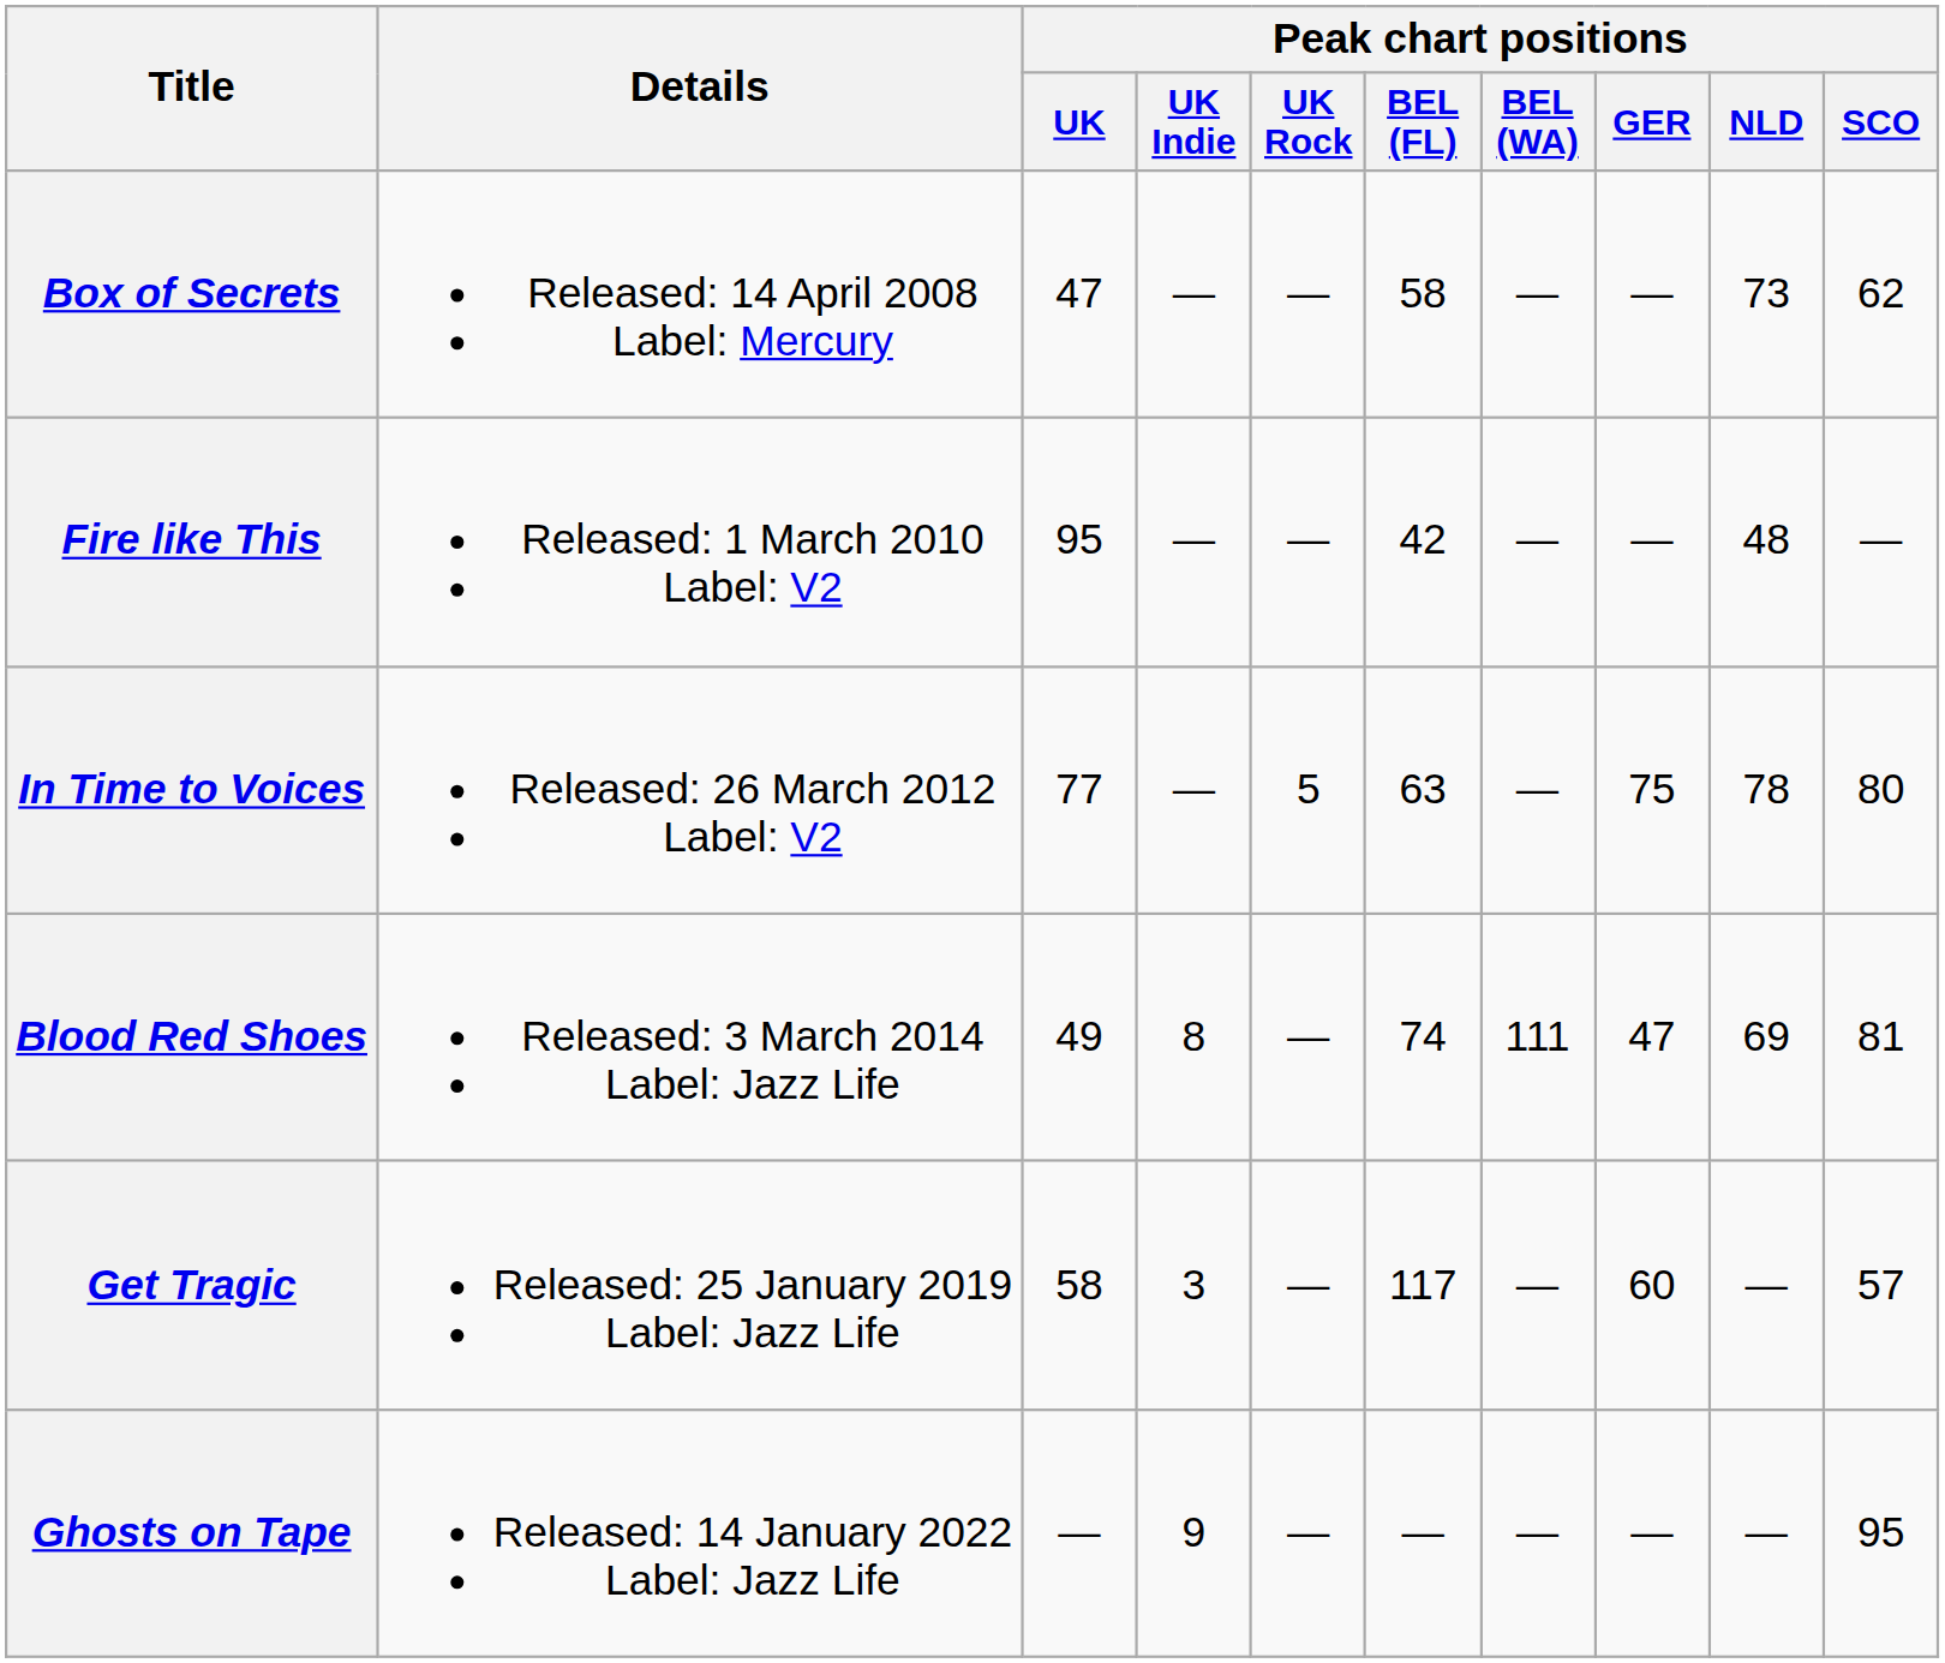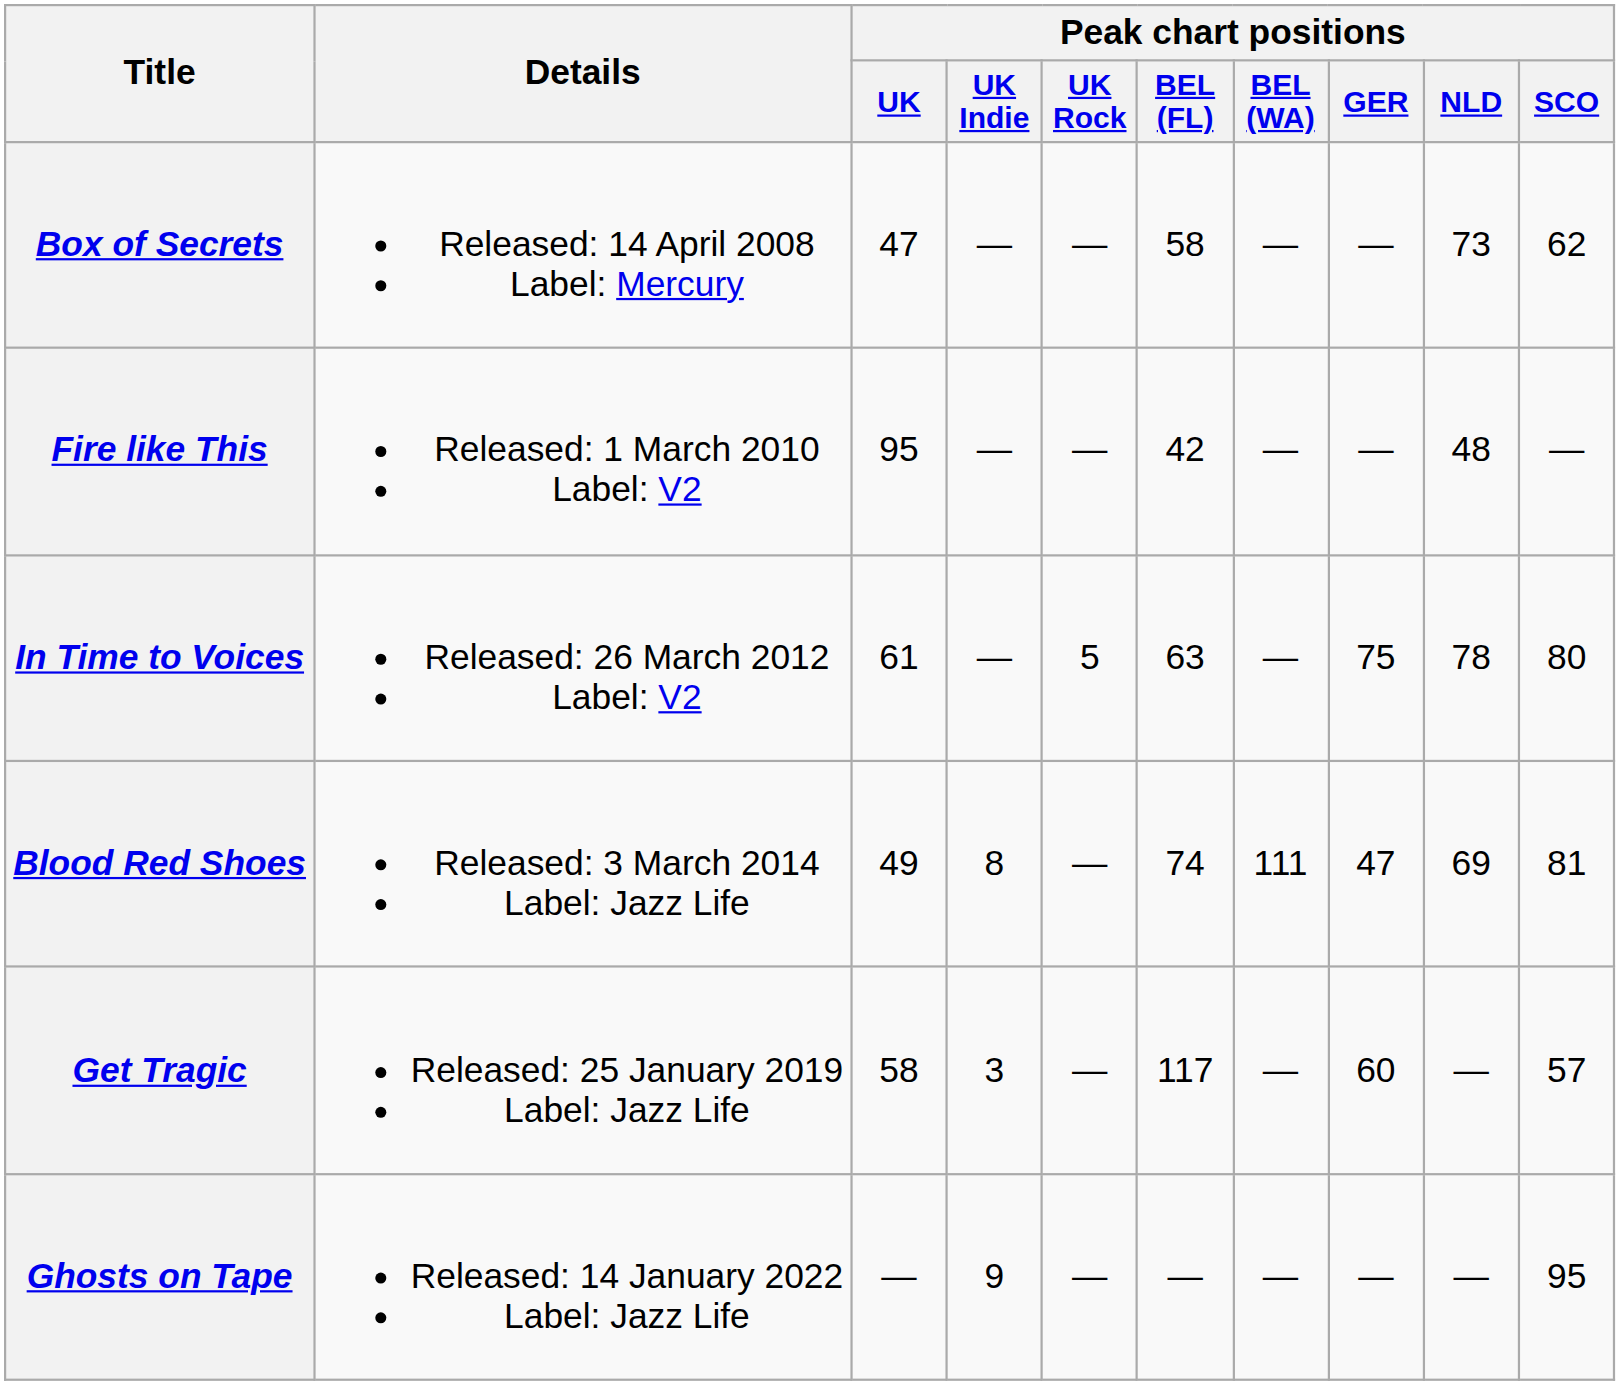 <table class="wikitable plainrowheaders" style="text-align:center;">
 <tr>
 <th scope="col" rowspan="2">Title</th>
 <th scope="col" rowspan="2">Details</th>
 <th scope="col" colspan="8">Peak chart positions</th>
 </tr>
 <tr>
 <th scope="col" style="width:2.7em;font-size:85%;"><a href='#'>UK</a><br></th>
 <th scope="col" style="width:2.7em;font-size:85%;"><a href='#'>UK<br>Indie</a><br></th>
 <th scope="col" style="width:2.7em;font-size:85%;"><a href='#'>UK<br>Rock</a><br></th>
 <th scope="col" style="width:2.7em;font-size:85%;"><a href='#'>BEL<br>(FL)</a><br></th>
 <th scope="col" style="width:2.7em;font-size:85%;"><a href='#'>BEL<br>(WA)</a><br></th>
 <th scope="col" style="width:2.7em;font-size:85%;"><a href='#'>GER</a><br></th>
 <th scope="col" style="width:2.7em;font-size:85%;"><a href='#'>NLD</a><br></th>
 <th scope="col" style="width:2.7em;font-size:85%;"><a href='#'>SCO</a><br></th>
 </tr>
 <tr>
 <th scope="row"><em><a href='#'>Box of Secrets</a></em></th>
 <td><br><ul><li>Released: 14 April 2008</li><li>Label: <a href='#'>Mercury</a></li></ul></td>
 <td>47</td>
 <td>—</td>
 <td>—</td>
 <td>58</td>
 <td>—</td>
 <td>—</td>
 <td>73</td>
 <td>62</td>
 </tr>
 <tr>
 <th scope="row"><em><a href='#'>Fire like This</a></em></th>
 <td><br><ul><li>Released: 1 March 2010</li><li>Label: <a href='#'>V2</a></li></ul></td>
 <td>95</td>
 <td>—</td>
 <td>—</td>
 <td>42</td>
 <td>—</td>
 <td>—</td>
 <td>48</td>
 <td>—</td>
 </tr>
 <tr>
 <th scope="row"><em><a href='#'>In Time to Voices</a></em></th>
 <td><br><ul><li>Released: 26 March 2012</li><li>Label: <a href='#'>V2</a></li></ul></td>
-<td>77</td>
+<td>61</td>
 <td>—</td>
 <td>5</td>
 <td>63</td>
 <td>—</td>
 <td>75</td>
 <td>78</td>
 <td>80</td>
 </tr>
 <tr>
 <th scope="row"><em><a href='#'>Blood Red Shoes</a></em></th>
 <td><br><ul><li>Released: 3 March 2014</li><li>Label: Jazz Life</li></ul></td>
 <td>49</td>
 <td>8</td>
 <td>—</td>
 <td>74</td>
 <td>111</td>
 <td>47</td>
 <td>69</td>
 <td>81</td>
 </tr>
 <tr>
 <th scope="row"><em><a href='#'>Get Tragic</a></em></th>
 <td><br><ul><li>Released: 25 January 2019</li><li>Label: Jazz Life</li></ul></td>
 <td>58</td>
 <td>3</td>
 <td>—</td>
 <td>117</td>
 <td>—</td>
 <td>60</td>
 <td>—</td>
 <td>57</td>
 </tr>
 <tr>
 <th scope="row"><em><a href='#'>Ghosts on Tape</a></em></th>
 <td><br><ul><li>Released: 14 January 2022</li><li>Label: Jazz Life</li></ul></td>
 <td>—</td>
 <td>9</td>
 <td>—</td>
 <td>—</td>
 <td>—</td>
 <td>—</td>
 <td>—</td>
 <td>95</td>
 </tr>
 </table>
